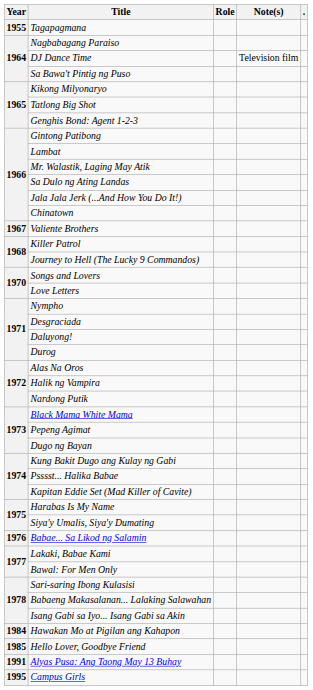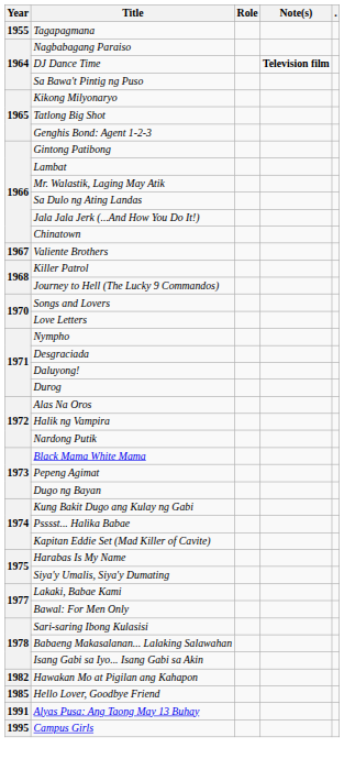 <table class="wikitable plainrowheaders sortable">
 <tr>
 <th scope="col">Year</th>
 <th scope="col">Title</th>
 <th scope="col" class="unsortable">Role</th>
 <th scope="col" class="unsortable">Note(s)</th>
 <th scope="col" class="unsortable">.</th>
 </tr>
 <tr>
 <th scope="row">1955</th>
 <td><em>Tagapagmana</em></td>
 <td></td>
 <td></td>
 <td style="text-align:center;"></td>
 </tr>
 <tr>
 <th rowspan="3" scope="row">1964</th>
 <td><em>Nagbabagang Paraiso</em> </td>
 <td></td>
 <td></td>
 <td style="text-align:center;"></td>
 </tr>
 <tr>
 <td><em>DJ Dance Time</em> </td>
 <td></td>
-<td>Television film </td>
+<td><strong>Television film </strong></td>
 <td style="text-align:center;"></td>
 </tr>
 <tr>
 <td><em>Sa Bawa't Pintig ng Puso</em> </td>
 <td></td>
 <td></td>
 <td style="text-align:center;"></td>
 </tr>
 <tr>
 <th rowspan="3" scope="row">1965</th>
 <td><em>Kikong Milyonaryo</em> </td>
 <td></td>
 <td></td>
 <td style="text-align:center;"></td>
 </tr>
 <tr>
 <td><em>Tatlong Big Shot</em> </td>
 <td></td>
 <td></td>
 <td style="text-align:center;"></td>
 </tr>
 <tr>
 <td><em>Genghis Bond: Agent 1-2-3</em> </td>
 <td></td>
 <td></td>
 <td style="text-align:center;"></td>
 </tr>
 <tr>
 <th rowspan="6" scope="row">1966</th>
 <td><em>Gintong Patibong</em> </td>
 <td></td>
 <td></td>
 <td style="text-align:center;"></td>
 </tr>
 <tr>
 <td><em>Lambat</em> </td>
 <td></td>
 <td></td>
 <td style="text-align:center;"></td>
 </tr>
 <tr>
 <td><em>Mr. Walastik, Laging May Atik</em> </td>
 <td></td>
 <td></td>
 <td style="text-align:center;"></td>
 </tr>
 <tr>
 <td><em>Sa Dulo ng Ating Landas</em> </td>
 <td></td>
 <td></td>
 <td style="text-align:center;"></td>
 </tr>
 <tr>
 <td><em>Jala Jala Jerk (...And How You Do It!)</em> </td>
 <td></td>
 <td></td>
 <td style="text-align:center;"></td>
 </tr>
 <tr>
 <td><em>Chinatown</em> </td>
 <td></td>
 <td></td>
 <td style="text-align:center;"></td>
 </tr>
 <tr>
 <th scope="row">1967</th>
 <td><em>Valiente Brothers</em> </td>
 <td></td>
 <td></td>
 <td style="text-align:center;"></td>
 </tr>
 <tr>
 <th rowspan="2" scope="row">1968</th>
 <td><em>Killer Patrol</em> </td>
 <td></td>
 <td></td>
 <td style="text-align:center;"></td>
 </tr>
 <tr>
 <td><em>Journey to Hell (The Lucky 9 Commandos)</em> </td>
 <td></td>
 <td></td>
 <td style="text-align:center;"></td>
 </tr>
 <tr>
 <th rowspan="2" scope="row">1970</th>
 <td><em>Songs and Lovers</em> </td>
 <td></td>
 <td></td>
 <td style="text-align:center;"></td>
 </tr>
 <tr>
 <td><em>Love Letters</em> </td>
 <td></td>
 <td></td>
 <td style="text-align:center;"></td>
 </tr>
 <tr>
 <th rowspan="4" scope="row">1971</th>
 <td><em>Nympho</em></td>
 <td></td>
 <td></td>
 <td style="text-align:center;"></td>
 </tr>
 <tr>
 <td><em>Desgraciada</em></td>
 <td></td>
 <td></td>
 <td style="text-align:center;"></td>
 </tr>
 <tr>
 <td><em>Daluyong!</em> </td>
 <td></td>
 <td></td>
 <td style="text-align:center;"></td>
 </tr>
 <tr>
 <td><em>Durog</em></td>
 <td></td>
 <td></td>
 <td style="text-align:center;"></td>
 </tr>
 <tr>
 <th rowspan="3" scope="row">1972</th>
 <td><em>Alas Na Oros</em> </td>
 <td></td>
 <td></td>
 <td style="text-align:center;"></td>
 </tr>
 <tr>
 <td><em>Halik ng Vampira</em> </td>
 <td></td>
 <td></td>
 <td style="text-align:center;"></td>
 </tr>
 <tr>
 <td><em>Nardong Putik</em> </td>
 <td></td>
 <td></td>
 <td style="text-align:center;"></td>
 </tr>
 <tr>
 <th rowspan="3" scope="row">1973</th>
 <td><em><a href='#'>Black Mama White Mama</a></em> </td>
 <td></td>
 <td></td>
 <td style="text-align:center;"></td>
 </tr>
 <tr>
 <td><em>Pepeng Agimat</em> </td>
 <td></td>
 <td></td>
 <td style="text-align:center;"></td>
 </tr>
 <tr>
 <td><em>Dugo ng Bayan</em> </td>
 <td></td>
 <td></td>
 <td style="text-align:center;"></td>
 </tr>
 <tr>
 <th rowspan="3" scope="row">1974</th>
 <td><em>Kung Bakit Dugo ang Kulay ng Gabi</em> </td>
 <td></td>
 <td></td>
 <td style="text-align:center;"></td>
 </tr>
 <tr>
 <td><em>Psssst... Halika Babae</em> </td>
 <td></td>
 <td></td>
 <td style="text-align:center;"></td>
 </tr>
 <tr>
 <td><em>Kapitan Eddie Set (Mad Killer of Cavite)</em> </td>
 <td></td>
 <td></td>
 <td style="text-align:center;"></td>
 </tr>
 <tr>
 <th rowspan="2" scope="row">1975</th>
 <td><em>Harabas Is My Name</em> </td>
 <td></td>
 <td></td>
 <td style="text-align:center;"></td>
 </tr>
 <tr>
 <td><em>Siya'y Umalis, Siya'y Dumating</em> </td>
 <td></td>
 <td></td>
 <td style="text-align:center;"></td>
 </tr>
 <tr>
-<th scope="row">1976</th>
-<td><em><a href='#'>Babae... Sa Likod ng Salamin</a></em> </td>
-<td></td>
-<td></td>
-<td style="text-align:center;"></td>
-</tr>
-<tr>
 <th rowspan="2" scope="row">1977</th>
 <td><em>Lakaki, Babae Kami</em> </td>
 <td></td>
 <td></td>
 <td style="text-align:center;"></td>
 </tr>
 <tr>
 <td><em>Bawal: For Men Only</em> </td>
 <td></td>
 <td></td>
 <td style="text-align:center;"></td>
 </tr>
 <tr>
 <th rowspan="3" scope="row">1978</th>
 <td><em>Sari-saring Ibong Kulasisi</em> </td>
 <td></td>
 <td></td>
 <td style="text-align:center;"></td>
 </tr>
 <tr>
 <td><em>Babaeng Makasalanan... Lalaking Salawahan</em> </td>
 <td></td>
 <td></td>
 <td style="text-align:center;"></td>
 </tr>
 <tr>
 <td><em>Isang Gabi sa Iyo... Isang Gabi sa Akin</em> </td>
 <td></td>
 <td></td>
 <td style="text-align:center;"></td>
 </tr>
 <tr>
-<th scope="row">1984</th>
+<th scope="row">1982</th>
 <td><em>Hawakan Mo at Pigilan ang Kahapon</em> </td>
 <td></td>
 <td></td>
 <td style="text-align:center;"></td>
 </tr>
 <tr>
 <th scope="row">1985</th>
 <td><em>Hello Lover, Goodbye Friend</em> </td>
 <td></td>
 <td></td>
 <td style="text-align:center;"></td>
 </tr>
 <tr>
 <th scope="row">1991</th>
 <td><em><a href='#'>Alyas Pusa: Ang Taong May 13 Buhay</a></em></td>
 <td></td>
 <td></td>
 <td style="text-align:center;"></td>
 </tr>
 <tr>
 <th scope="row">1995</th>
 <td><em><a href='#'>Campus Girls</a></em></td>
 <td></td>
 <td></td>
 <td style="text-align:center;"></td>
 </tr>
 </table>
